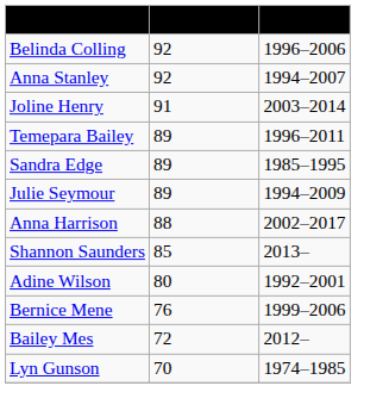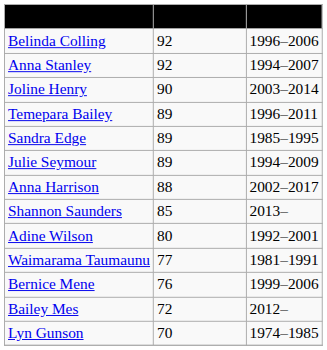 <table class="wikitable collapsible" border="1">
 <tr>
 <th style="background:black;"><span>Player</span></th>
 <th style="background:black;"><span>Appearances</span></th>
 <th style="background:black;"><span>Years</span></th>
 </tr>
 <tr>
 <td><a href='#'>Belinda Colling</a></td>
 <td>92</td>
 <td>1996–2006</td>
 </tr>
 <tr>
 <td><a href='#'>Anna Stanley</a></td>
 <td>92</td>
 <td>1994–2007</td>
 </tr>
 <tr>
 <td><a href='#'>Joline Henry</a></td>
-<td>91</td>
+<td>90</td>
 <td>2003–2014</td>
 </tr>
 <tr>
 <td><a href='#'>Temepara Bailey</a></td>
 <td>89</td>
 <td>1996–2011</td>
 </tr>
 <tr>
 <td><a href='#'>Sandra Edge</a></td>
 <td>89</td>
 <td>1985–1995</td>
 </tr>
 <tr>
 <td><a href='#'>Julie Seymour</a></td>
 <td>89</td>
 <td>1994–2009</td>
 </tr>
 <tr>
 <td><a href='#'>Anna Harrison</a></td>
 <td>88</td>
 <td>2002–2017</td>
 </tr>
 <tr>
 <td><a href='#'>Shannon Saunders</a></td>
 <td>85</td>
 <td>2013–</td>
 </tr>
 <tr>
 <td><a href='#'>Adine Wilson</a></td>
 <td>80</td>
 <td>1992–2001</td>
 </tr>
 <tr>
+<td><a href='#'>Waimarama Taumaunu</a></td>
+<td>77</td>
+<td>1981–1991</td>
+</tr>
+<tr>
 <td><a href='#'>Bernice Mene</a></td>
 <td>76</td>
 <td>1999–2006</td>
 </tr>
 <tr>
 <td><a href='#'>Bailey Mes</a></td>
 <td>72</td>
 <td>2012–</td>
 </tr>
 <tr>
 <td><a href='#'>Lyn Gunson</a></td>
 <td>70</td>
 <td>1974–1985</td>
 </tr>
 <tr>
 </tr>
 </table>
